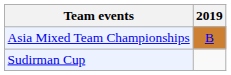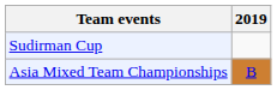 <table style='font-size: 90%; text-align:center;' class='wikitable'>
 <tr>
 <th>Team events</th>
 <th>2019</th>
 </tr>
 <tr>
+<td bgcolor="#ECF2FF"; align="left"><a href='#'>Sudirman Cup</a></td>
+<td></td>
+</tr>
+<tr>
 <td bgcolor=ECF2FF align="left"><a href='#'>Asia Mixed Team Championships</a></td>
 <td bgcolor=CD7F32><a href='#'>B</a></td>
 </tr>
-<tr>
-<td bgcolor="#ECF2FF"; align="left"><a href='#'>Sudirman Cup</a></td>
-<td></td>
-</tr>
 </table>
